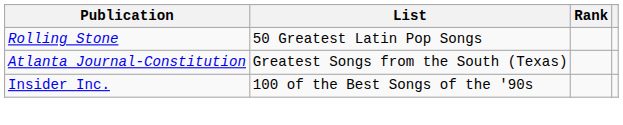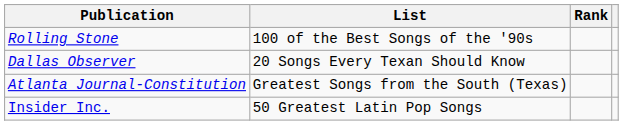 <table class="sortable wikitable">
 <tr>
 <th>Publication</th>
 <th>List</th>
 <th>Rank</th>
 <th class="unsortable"></th>
 </tr>
 <tr>
 <td><em><a href='#'>Rolling Stone</a></em></td>
-<td>50 Greatest Latin Pop Songs</td>
+<td>100 of the Best Songs of the '90s</td>
+<td></td>
+<td></td>
+</tr>
+<tr>
+<td><em><a href='#'>Dallas Observer</a></em></td>
+<td>20 Songs Every Texan Should Know</td>
 <td></td>
 <td></td>
 </tr>
 <tr>
 <td><em><a href='#'>Atlanta Journal-Constitution</a></em></td>
 <td>Greatest Songs from the South (Texas)</td>
 <td></td>
 <td></td>
 </tr>
 <tr>
 <td><a href='#'>Insider Inc.</a></td>
-<td>100 of the Best Songs of the '90s</td>
+<td>50 Greatest Latin Pop Songs</td>
 <td></td>
 <td></td>
 </tr>
 </table>
